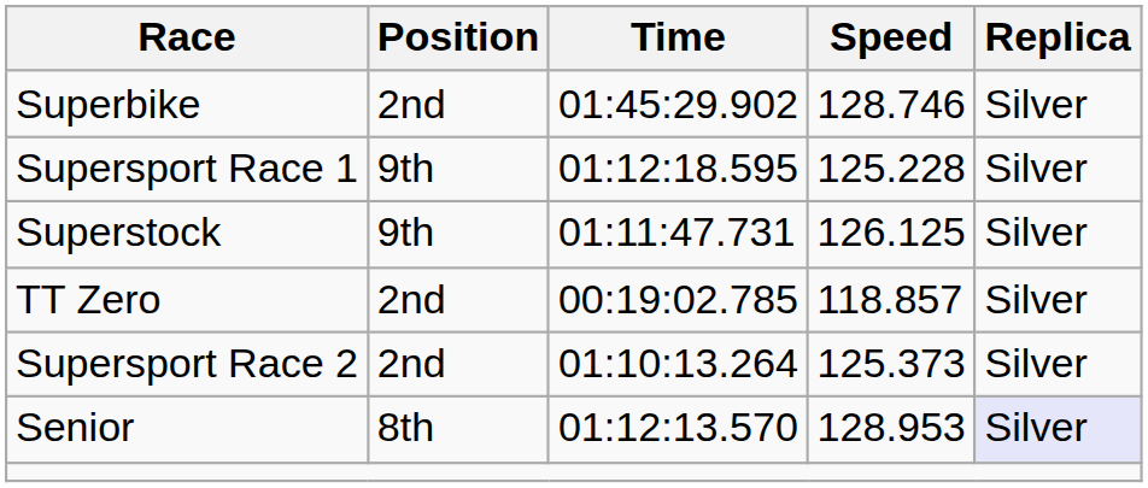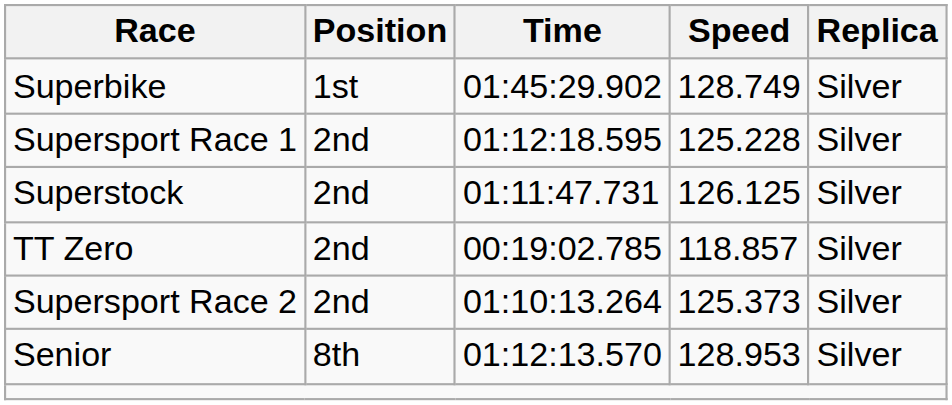 <table class="wikitable">
 <tr>
 <th>Race</th>
 <th>Position</th>
 <th>Time</th>
 <th>Speed</th>
 <th>Replica</th>
 </tr>
 <tr>
 <td>Superbike</td>
-<td>2nd</td>
+<td>1st</td>
 <td>01:45:29.902</td>
-<td>128.746</td>
+<td>128.749</td>
 <td>Silver</td>
 </tr>
 <tr>
 <td>Supersport Race 1</td>
-<td>9th</td>
+<td>2nd</td>
 <td>01:12:18.595</td>
 <td>125.228</td>
 <td>Silver</td>
 </tr>
 <tr>
 <td>Superstock</td>
-<td>9th</td>
+<td>2nd</td>
 <td>01:11:47.731</td>
 <td>126.125</td>
 <td>Silver</td>
 </tr>
 <tr>
 <td>TT Zero</td>
 <td>2nd</td>
 <td>00:19:02.785</td>
 <td>118.857</td>
 <td>Silver</td>
 </tr>
 <tr>
 <td>Supersport Race 2</td>
 <td>2nd</td>
 <td>01:10:13.264</td>
 <td>125.373</td>
 <td>Silver</td>
 </tr>
 <tr>
 <td>Senior</td>
 <td>8th</td>
 <td>01:12:13.570</td>
 <td>128.953</td>
-<td style="background: lavender;">Silver</td>
+<td>Silver</td>
 </tr>
 <tr>
 <td colspan=5></td>
 </tr>
 </table>
